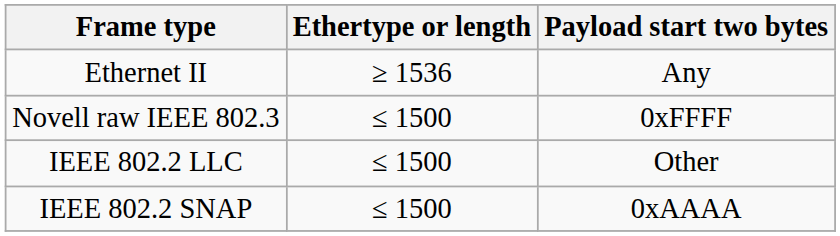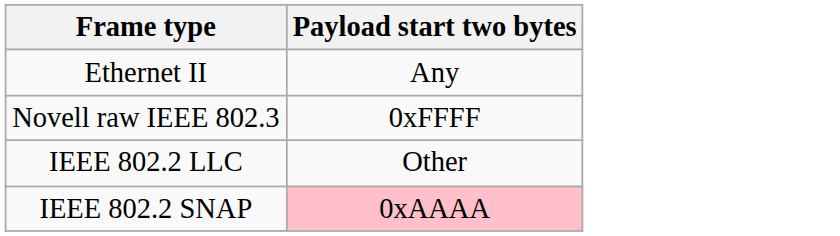 <table class="wikitable floatright" style="text-align: center; margin-left: 1.5em; margin-right: 0;">
 <tr>
 <th>Frame type</th>
-<th>Ethertype or length</th>
 <th>Payload start two bytes</th>
 </tr>
 <tr>
 <td>Ethernet II</td>
-<td>≥ 1536</td>
 <td>Any</td>
 </tr>
 <tr>
 <td>Novell raw IEEE 802.3</td>
-<td>≤ 1500</td>
 <td>0xFFFF</td>
 </tr>
 <tr>
 <td>IEEE 802.2 LLC</td>
-<td>≤ 1500</td>
 <td>Other</td>
 </tr>
 <tr>
 <td>IEEE 802.2 SNAP</td>
-<td>≤ 1500</td>
-<td>0xAAAA</td>
+<td style="background: pink;">0xAAAA</td>
 </tr>
 </table>
